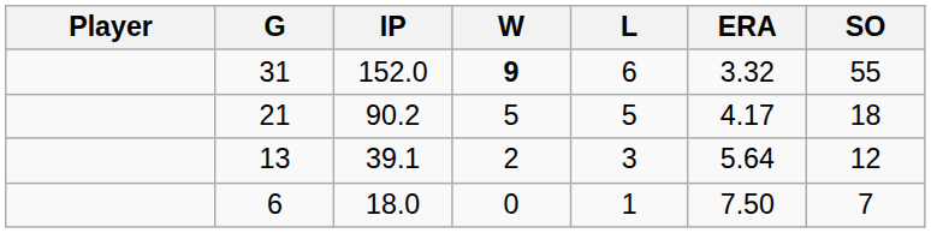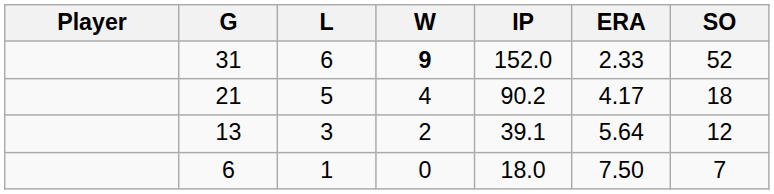 <table class="wikitable sortable">
 <tr>
 <th bgcolor="#DDDDFF" width="16%">Player</th>
 <th bgcolor="#DDDDFF" width="9%">G</th>
+<th bgcolor="#DDDDFF" width="9%">L</th>
+<th bgcolor="#DDDDFF" width="9%">W</th>
 <th bgcolor="#DDDDFF" width="9%">IP</th>
-<th bgcolor="#DDDDFF" width="9%">W</th>
-<th bgcolor="#DDDDFF" width="9%">L</th>
 <th bgcolor="#DDDDFF" width="9%">ERA</th>
 <th bgcolor="#DDDDFF" width="9%">SO</th>
 </tr>
 <tr align="center">
 <td></td>
 <td>31</td>
+<td>6</td>
+<td><strong>9</strong></td>
 <td>152.0</td>
-<td><strong>9</strong></td>
-<td>6</td>
-<td>3.32</td>
-<td>55</td>
+<td>2.33</td>
+<td>52</td>
 </tr>
 <tr align="center">
 <td></td>
 <td>21</td>
+<td>5</td>
+<td>4</td>
 <td>90.2</td>
-<td>5</td>
-<td>5</td>
 <td>4.17</td>
 <td>18</td>
 </tr>
 <tr align="center">
 <td></td>
 <td>13</td>
+<td>3</td>
+<td>2</td>
 <td>39.1</td>
-<td>2</td>
-<td>3</td>
 <td>5.64</td>
 <td>12</td>
 </tr>
 <tr align="center">
 <td></td>
 <td>6</td>
+<td>1</td>
+<td>0</td>
 <td>18.0</td>
-<td>0</td>
-<td>1</td>
 <td>7.50</td>
 <td>7</td>
 </tr>
 </table>
